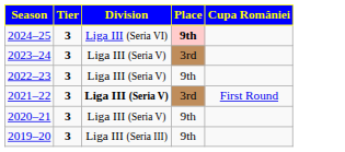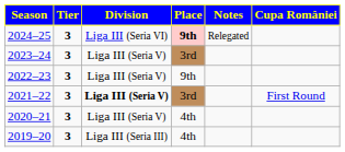 <table class="wikitable" style="text-align:center; font-size:90%">
 <tr>
 <th style="background:#0000FF;color:#FFFF00;border:1px solid #FFFF00;">Season</th>
 <th style="background:#0000FF;color:#FFFF00;border:1px solid #FFFF00;">Tier</th>
 <th style="background:#0000FF;color:#FFFF00;border:1px solid #FFFF00;">Division</th>
 <th style="background:#0000FF;color:#FFFF00;border:1px solid #FFFF00;">Place</th>
+<th style="background:#0000FF;color:#FFFF00;border:1px solid #FFFF00;">Notes</th>
 <th style="background:#0000FF;color:#FFFF00;border:1px solid #FFFF00;">Cupa României</th>
 </tr>
 <tr>
 <td><a href='#'>2024–25</a></td>
 <td><strong>3</strong></td>
 <td><a href='#'>Liga III</a> <small>(Seria VI)</small></td>
 <td align=center bgcolor=#FFCCCC><strong>9th</strong></td>
+<td><small>Relegated</small></td>
 <td></td>
 </tr>
 <tr>
 <td><a href='#'>2023–24</a></td>
 <td><strong>3</strong></td>
 <td>Liga III <small>(Seria V)</small></td>
 <td align=center bgcolor=#BF8D5B>3rd</td>
 <td></td>
+<td></td>
 </tr>
 <tr>
 <td><a href='#'>2022–23</a></td>
 <td><strong>3</strong></td>
 <td>Liga III <small>(Seria V)</small></td>
 <td>9th</td>
 <td></td>
+<td></td>
 </tr>
 <tr>
 <td><a href='#'>2021–22</a></td>
 <td><strong>3</strong></td>
 <td><strong>Liga III <small>(Seria V)</small></strong></td>
 <td align=center bgcolor=#BF8D5B>3rd</td>
+<td></td>
 <td><a href='#'>First Round</a></td>
 </tr>
 <tr>
 <td><a href='#'>2020–21</a></td>
 <td><strong>3</strong></td>
 <td>Liga III <small>(Seria V)</small></td>
-<td>9th</td>
+<td>4th</td>
+<td></td>
 <td></td>
 </tr>
 <tr>
 <td><a href='#'>2019–20</a></td>
 <td><strong>3</strong></td>
 <td>Liga III <small>(Seria III)</small></td>
-<td>9th</td>
+<td>4th</td>
+<td></td>
 <td></td>
 </tr>
 </table>
